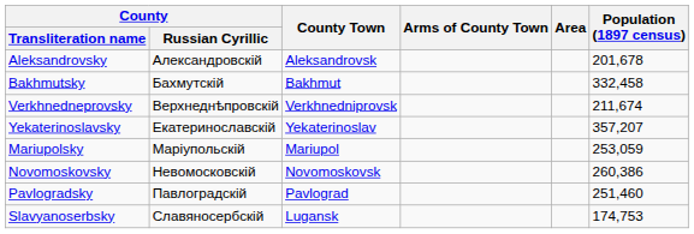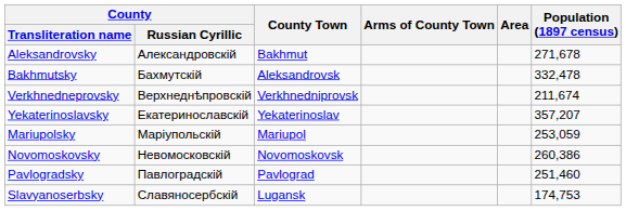 <table class="wikitable sortable">
 <tr>
 <th colspan=2><a href='#'>County</a></th>
 <th rowspan=2>County Town</th>
 <th rowspan=2>Arms of County Town</th>
 <th rowspan=2>Area</th>
 <th rowspan=2>Population<br>(<a href='#'>1897 census</a>)</th>
 </tr>
 <tr>
 <th><a href='#'>Transliteration name</a></th>
 <th>Russian Cyrillic</th>
 </tr>
 <tr>
 <td><a href='#'>Aleksandrovsky</a></td>
 <td>Александровскій</td>
-<td><a href='#'>Aleksandrovsk</a></td>
+<td><a href='#'>Bakhmut</a></td>
 <td></td>
 <td></td>
-<td>201,678</td>
+<td>271,678</td>
 </tr>
 <tr>
 <td><a href='#'>Bakhmutsky</a></td>
 <td>Бахмутскій</td>
-<td><a href='#'>Bakhmut</a></td>
+<td><a href='#'>Aleksandrovsk</a></td>
 <td></td>
 <td></td>
-<td>332,458</td>
+<td>332,478</td>
 </tr>
 <tr>
 <td><a href='#'>Verkhnedneprovsky</a></td>
 <td>Верхнеднѣпровскій</td>
 <td><a href='#'>Verkhnedniprovsk</a></td>
 <td></td>
 <td></td>
 <td>211,674</td>
 </tr>
 <tr>
 <td><a href='#'>Yekaterinoslavsky</a></td>
 <td>Екатеринославскій</td>
 <td><a href='#'>Yekaterinoslav</a></td>
 <td></td>
 <td></td>
 <td>357,207</td>
 </tr>
 <tr>
 <td><a href='#'>Mariupolsky</a></td>
 <td>Маріупольскій</td>
 <td><a href='#'>Mariupol</a></td>
 <td></td>
 <td></td>
 <td>253,059</td>
 </tr>
 <tr>
 <td><a href='#'>Novomoskovsky</a></td>
 <td>Невомосковскій</td>
 <td><a href='#'>Novomoskovsk</a></td>
 <td></td>
 <td></td>
 <td>260,386</td>
 </tr>
 <tr>
 <td><a href='#'>Pavlogradsky</a></td>
 <td>Павлоградскій</td>
 <td><a href='#'>Pavlograd</a></td>
 <td></td>
 <td></td>
 <td>251,460</td>
 </tr>
 <tr>
 <td><a href='#'>Slavyanoserbsky</a></td>
 <td>Славяносербскій</td>
 <td><a href='#'>Lugansk</a></td>
 <td></td>
 <td></td>
 <td>174,753</td>
 </tr>
 </table>
